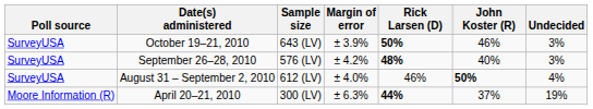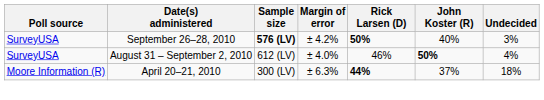 <table class="wikitable">
 <tr valign= bottom>
 <th>Poll source</th>
 <th>Date(s)<br>administered</th>
 <th>Sample<br>size</th>
 <th>Margin of<br>error</th>
 <th style="width:100px;">Rick<br>Larsen (D)</th>
 <th style="width:100px;">John<br>Koster (R)</th>
 <th>Undecided</th>
 </tr>
 <tr>
 <td><a href='#'>SurveyUSA</a></td>
-<td align=center>October 19–21, 2010</td>
-<td align=center>643 (LV)</td>
-<td align=center>± 3.9%</td>
+<td align=center>September 26–28, 2010</td>
+<td align=center><strong>576 (LV)</strong></td>
+<td align=center>± 4.2%</td>
 <td><strong>50%</strong></td>
-<td align=center>46%</td>
-<td align=center>3%</td>
-</tr>
-<tr>
-<td><a href='#'>SurveyUSA</a></td>
-<td align=center>September 26–28, 2010</td>
-<td align=center>576 (LV)</td>
-<td align=center>± 4.2%</td>
-<td><strong>48%</strong></td>
 <td align=center>40%</td>
 <td align=center>3%</td>
 </tr>
 <tr>
 <td><a href='#'>SurveyUSA</a></td>
 <td align=center>August 31 – September 2, 2010</td>
 <td align=center>612 (LV)</td>
 <td align=center>± 4.0%</td>
 <td align=center>46%</td>
 <td><strong>50%</strong></td>
 <td align=center>4%</td>
 </tr>
 <tr>
 <td><a href='#'>Moore Information (R)</a></td>
 <td align=center>April 20–21, 2010</td>
 <td align=center>300 (LV)</td>
 <td align=center>± 6.3%</td>
 <td><strong>44%</strong></td>
 <td align=center>37%</td>
-<td align=center>19%</td>
+<td align=center>18%</td>
 </tr>
 </table>
